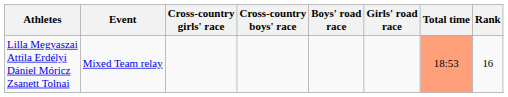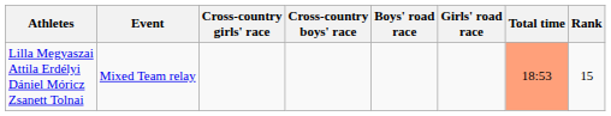 <table class="wikitable" style="font-size:90%;">
 <tr>
 <th>Athletes</th>
 <th>Event</th>
 <th>Cross-country<br>girls' race</th>
 <th>Cross-country<br>boys' race</th>
 <th>Boys' road<br>race</th>
 <th>Girls' road<br>race</th>
 <th>Total time</th>
 <th>Rank</th>
 </tr>
 <tr align=center>
 <td align=left><a href='#'>Lilla Megyaszai</a><br><a href='#'>Attila Erdélyi</a><br><a href='#'>Dániel Móricz</a><br><a href='#'>Zsanett Tolnai</a></td>
 <td align=left><a href='#'>Mixed Team relay</a></td>
 <td></td>
 <td></td>
 <td></td>
 <td></td>
 <td style="background: lightsalmon;">18:53</td>
-<td>16</td>
+<td>15</td>
 </tr>
 </table>
